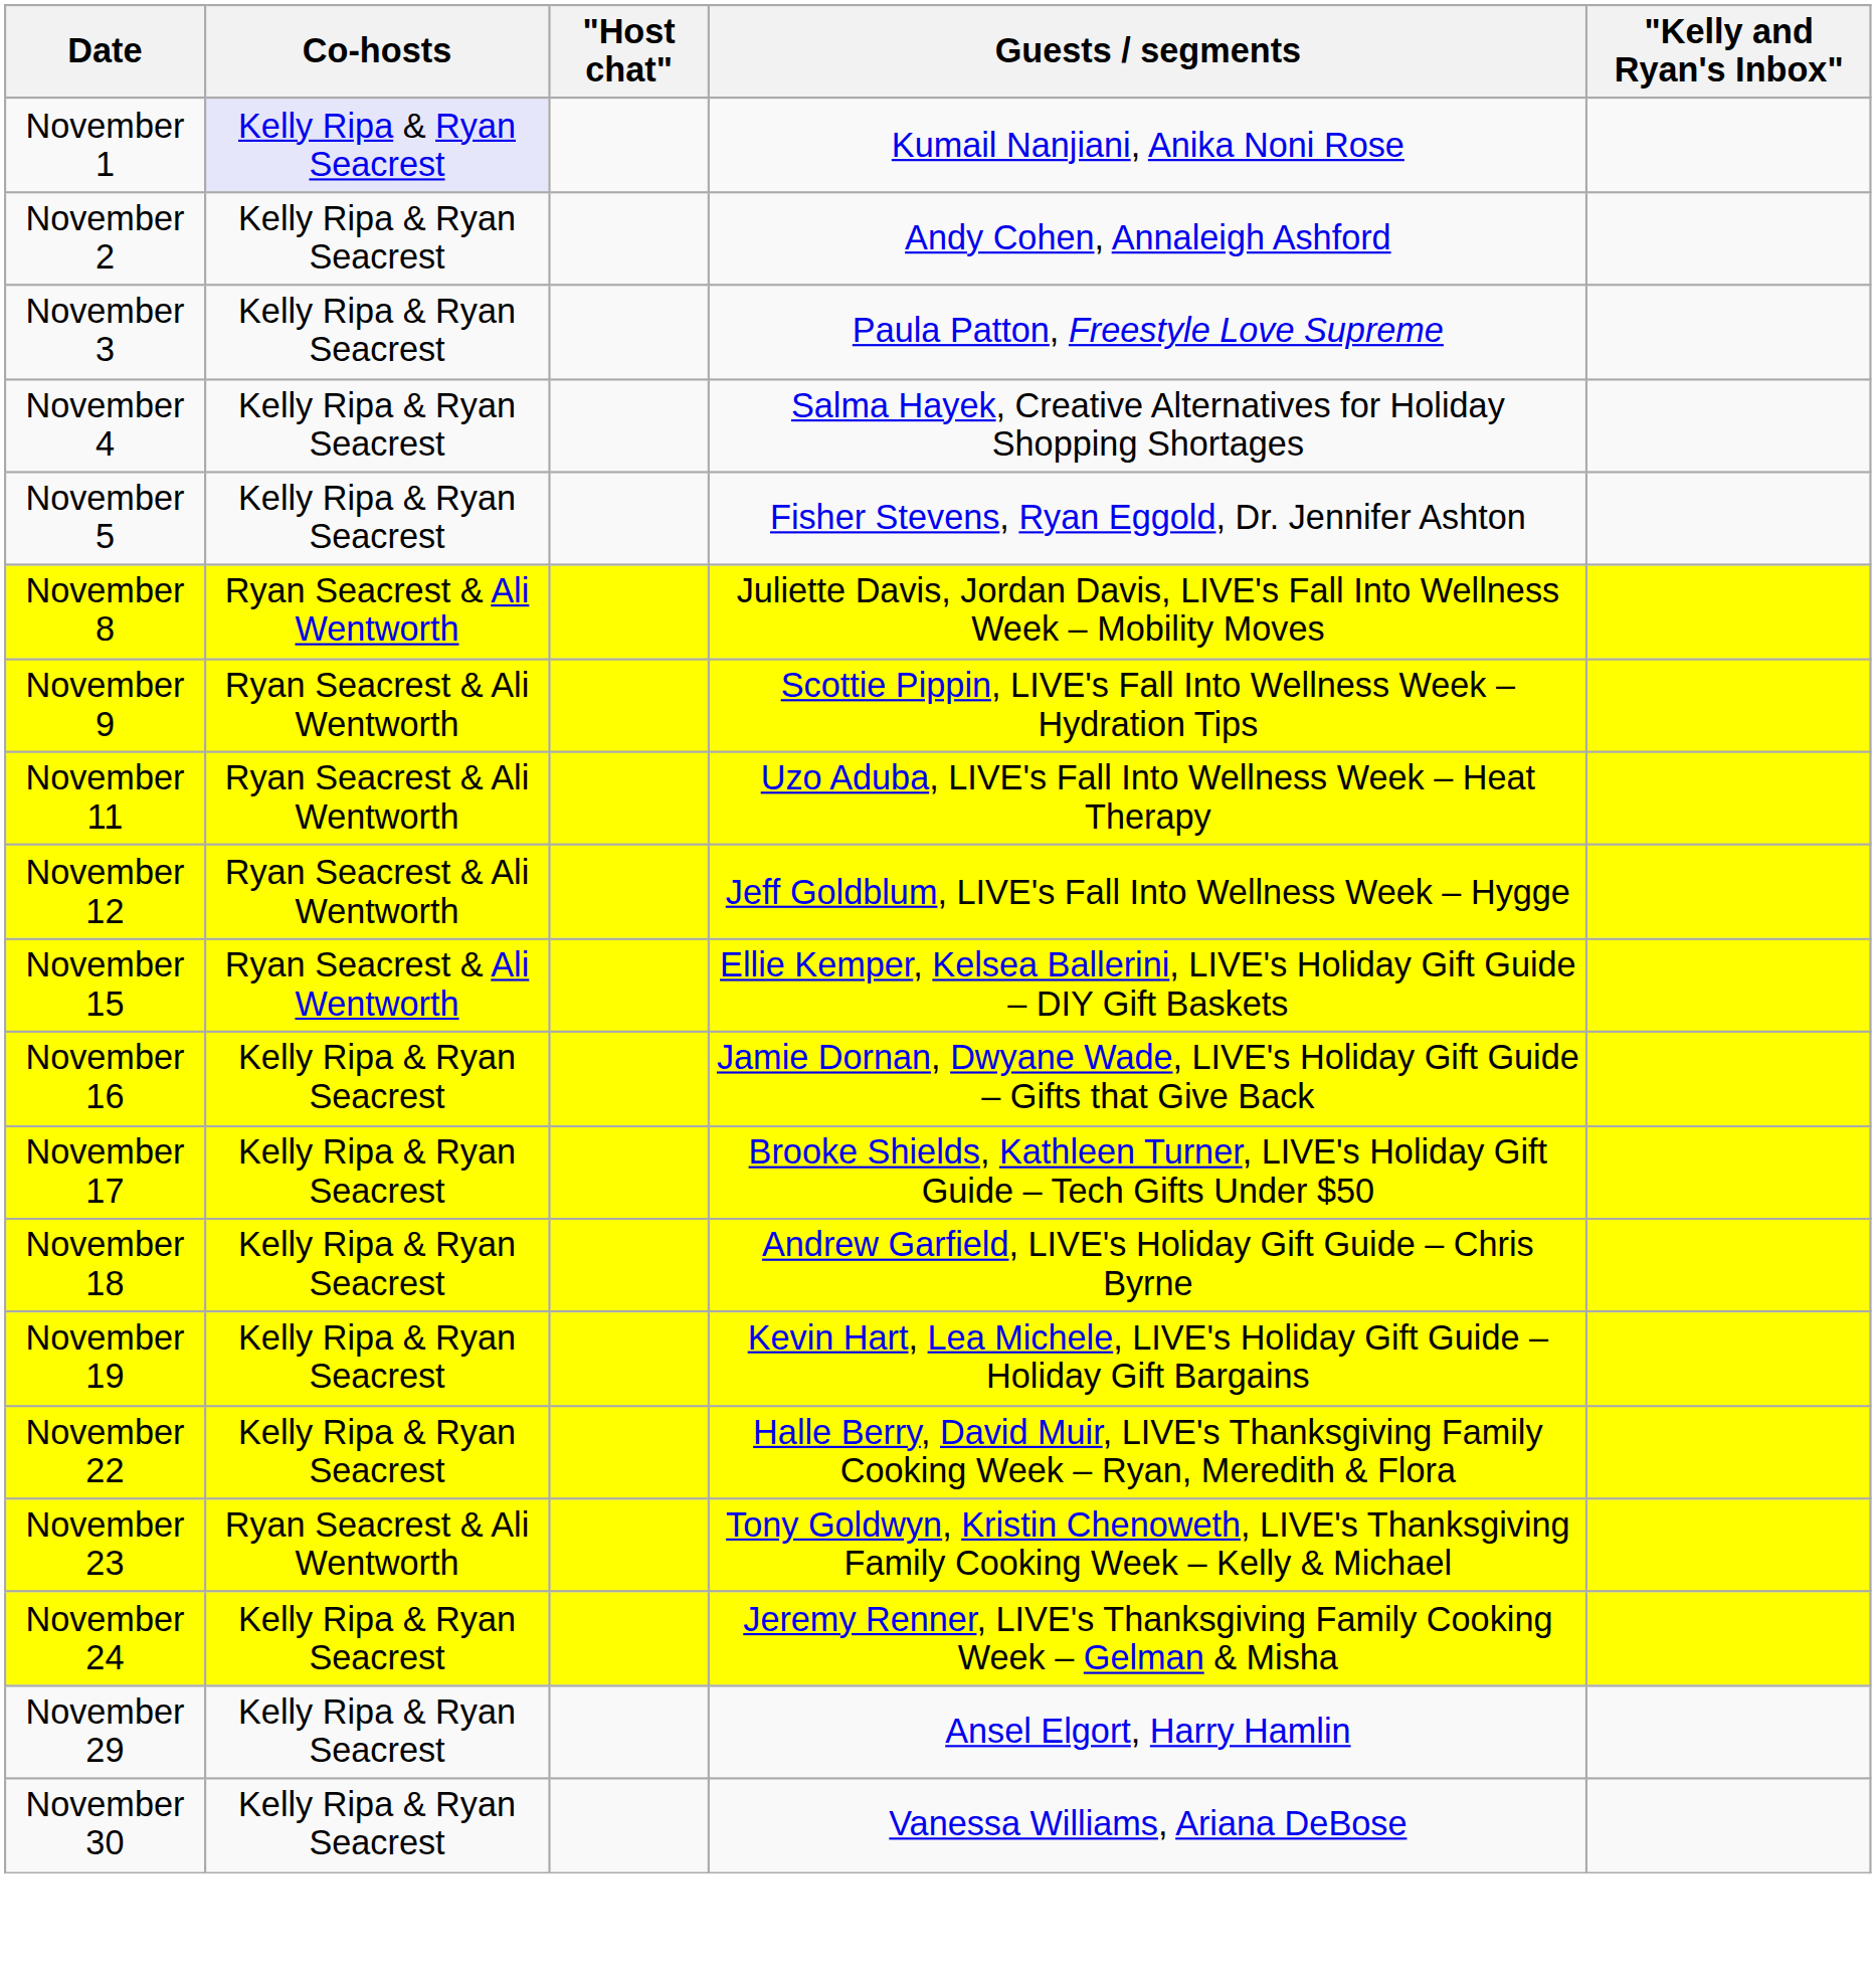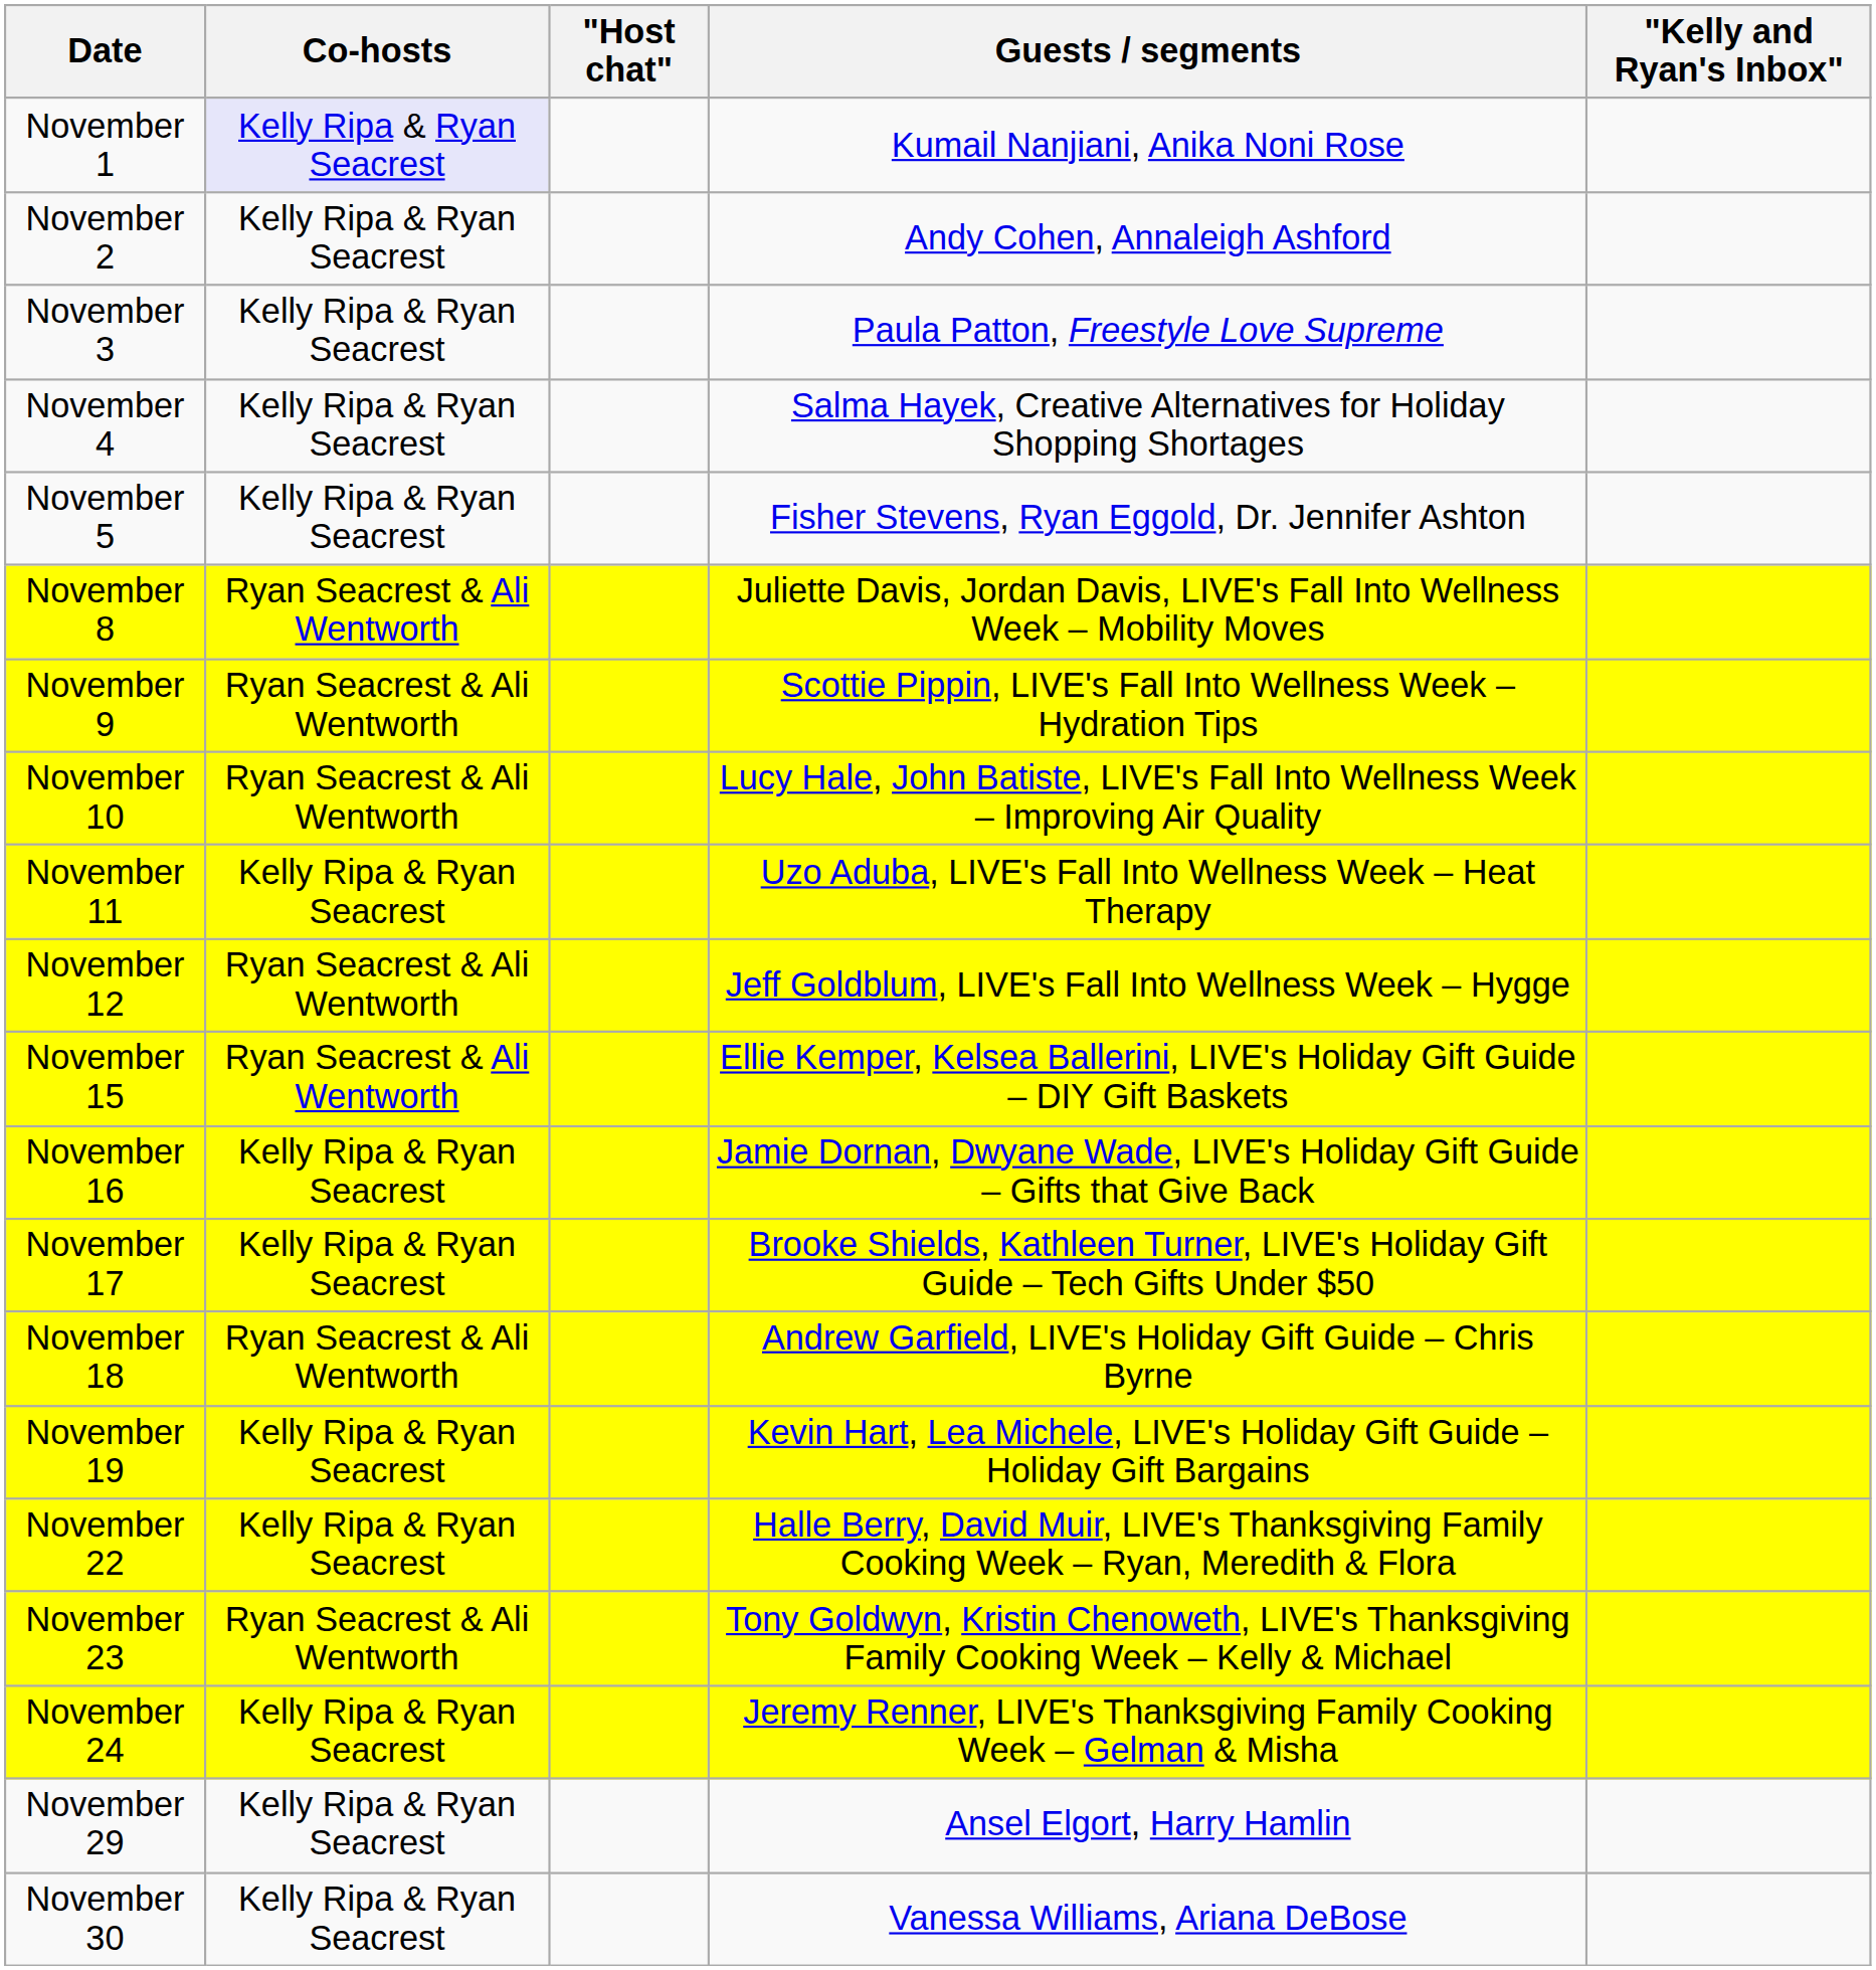 <table class="wikitable sortable" style="text-align:center;">
 <tr>
 <th>Date</th>
 <th>Co-hosts</th>
 <th>"Host chat"</th>
 <th>Guests / segments</th>
 <th>"Kelly and Ryan's Inbox"</th>
 </tr>
 <tr>
 <td>November 1</td>
 <td style="background: lavender;"><a href='#'>Kelly Ripa</a> & <a href='#'>Ryan Seacrest</a></td>
 <td></td>
 <td><a href='#'>Kumail Nanjiani</a>, <a href='#'>Anika Noni Rose</a></td>
 <td></td>
 </tr>
 <tr>
 <td>November 2</td>
 <td>Kelly Ripa & Ryan Seacrest</td>
 <td></td>
 <td><a href='#'>Andy Cohen</a>, <a href='#'>Annaleigh Ashford</a></td>
 <td></td>
 </tr>
 <tr>
 <td>November 3</td>
 <td>Kelly Ripa & Ryan Seacrest</td>
 <td></td>
 <td><a href='#'>Paula Patton</a>, <em><a href='#'>Freestyle Love Supreme</a></em></td>
 <td></td>
 </tr>
 <tr>
 <td>November 4</td>
 <td>Kelly Ripa & Ryan Seacrest</td>
 <td></td>
 <td><a href='#'>Salma Hayek</a>, Creative Alternatives for Holiday Shopping Shortages</td>
 <td></td>
 </tr>
 <tr>
 <td>November 5</td>
 <td>Kelly Ripa & Ryan Seacrest</td>
 <td></td>
 <td><a href='#'>Fisher Stevens</a>, <a href='#'>Ryan Eggold</a>, Dr. Jennifer Ashton</td>
 <td></td>
 </tr>
 <tr style="background:yellow;">
 <td>November 8</td>
 <td>Ryan Seacrest & <a href='#'>Ali Wentworth</a></td>
 <td></td>
 <td>Juliette Davis, Jordan Davis, LIVE's Fall Into Wellness Week – Mobility Moves</td>
 <td></td>
 </tr>
 <tr style="background:yellow;">
 <td>November 9</td>
 <td>Ryan Seacrest & Ali Wentworth</td>
 <td></td>
 <td><a href='#'>Scottie Pippin</a>, LIVE's Fall Into Wellness Week – Hydration Tips</td>
 <td></td>
 </tr>
 <tr style="background:yellow;">
+<td>November 10</td>
+<td>Ryan Seacrest & Ali Wentworth</td>
+<td></td>
+<td><a href='#'>Lucy Hale</a>, <a href='#'>John Batiste</a>, LIVE's Fall Into Wellness Week – Improving Air Quality</td>
+<td></td>
+</tr>
+<tr style="background:yellow;">
 <td>November 11</td>
-<td>Ryan Seacrest & Ali Wentworth</td>
+<td>Kelly Ripa & Ryan Seacrest</td>
 <td></td>
 <td><a href='#'>Uzo Aduba</a>, LIVE's Fall Into Wellness Week – Heat Therapy</td>
 <td></td>
 </tr>
 <tr style="background:yellow;">
 <td>November 12</td>
 <td>Ryan Seacrest & Ali Wentworth</td>
 <td></td>
 <td><a href='#'>Jeff Goldblum</a>, LIVE's Fall Into Wellness Week – Hygge</td>
 <td></td>
 </tr>
 <tr style="background:yellow;">
 <td>November 15</td>
 <td>Ryan Seacrest & <a href='#'>Ali Wentworth</a></td>
 <td></td>
 <td><a href='#'>Ellie Kemper</a>, <a href='#'>Kelsea Ballerini</a>, LIVE's Holiday Gift Guide – DIY Gift Baskets</td>
 <td></td>
 </tr>
 <tr style="background:yellow;">
 <td>November 16</td>
 <td>Kelly Ripa & Ryan Seacrest</td>
 <td></td>
 <td><a href='#'>Jamie Dornan</a>, <a href='#'>Dwyane Wade</a>, LIVE's Holiday Gift Guide – Gifts that Give Back</td>
 <td></td>
 </tr>
 <tr style="background:yellow;">
 <td>November 17</td>
 <td>Kelly Ripa & Ryan Seacrest</td>
 <td></td>
 <td><a href='#'>Brooke Shields</a>, <a href='#'>Kathleen Turner</a>, LIVE's Holiday Gift Guide – Tech Gifts Under $50</td>
 <td></td>
 </tr>
 <tr style="background:yellow;">
 <td>November 18</td>
-<td>Kelly Ripa & Ryan Seacrest</td>
+<td>Ryan Seacrest & Ali Wentworth</td>
 <td></td>
 <td><a href='#'>Andrew Garfield</a>, LIVE's Holiday Gift Guide – Chris Byrne</td>
 <td></td>
 </tr>
 <tr style="background:yellow;">
 <td>November 19</td>
 <td>Kelly Ripa & Ryan Seacrest</td>
 <td></td>
 <td><a href='#'>Kevin Hart</a>, <a href='#'>Lea Michele</a>, LIVE's Holiday Gift Guide – Holiday Gift Bargains</td>
 <td></td>
 </tr>
 <tr style="background:yellow;">
 <td>November 22</td>
 <td>Kelly Ripa & Ryan Seacrest</td>
 <td></td>
 <td><a href='#'>Halle Berry</a>, <a href='#'>David Muir</a>, LIVE's Thanksgiving Family Cooking Week – Ryan, Meredith & Flora</td>
 <td></td>
 </tr>
 <tr style="background:yellow;">
 <td>November 23</td>
 <td>Ryan Seacrest & Ali Wentworth</td>
 <td></td>
 <td><a href='#'>Tony Goldwyn</a>, <a href='#'>Kristin Chenoweth</a>, LIVE's Thanksgiving Family Cooking Week – Kelly & Michael</td>
 <td></td>
 </tr>
 <tr style="background:yellow;">
 <td>November 24</td>
 <td>Kelly Ripa & Ryan Seacrest</td>
 <td></td>
 <td><a href='#'>Jeremy Renner</a>, LIVE's Thanksgiving Family Cooking Week – <a href='#'>Gelman</a> & Misha</td>
 <td></td>
 </tr>
 <tr>
 <td>November 29</td>
 <td>Kelly Ripa & Ryan Seacrest</td>
 <td></td>
 <td><a href='#'>Ansel Elgort</a>, <a href='#'>Harry Hamlin</a></td>
 <td></td>
 </tr>
 <tr>
 <td>November 30</td>
 <td>Kelly Ripa & Ryan Seacrest</td>
 <td></td>
 <td><a href='#'>Vanessa Williams</a>, <a href='#'>Ariana DeBose</a></td>
 <td></td>
 </tr>
 </table>
